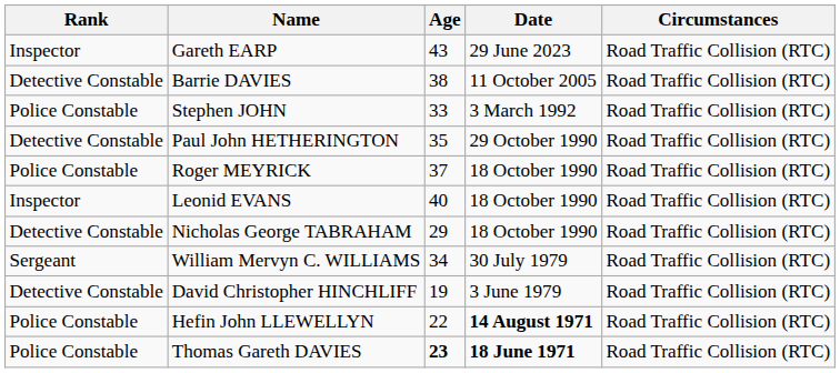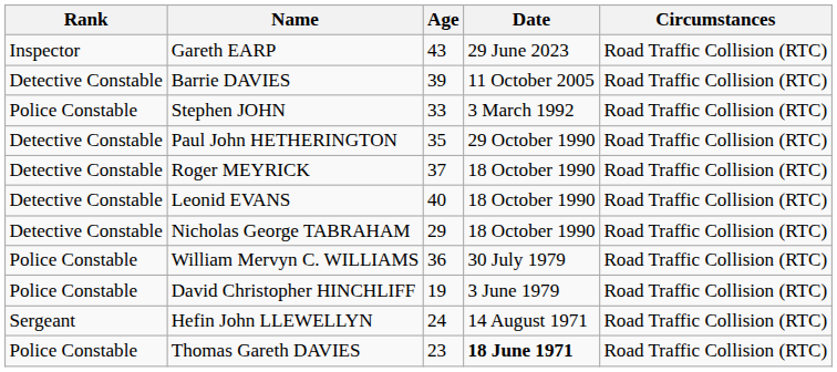 <table class="wikitable ">
 <tr>
 <th>Rank</th>
 <th>Name</th>
 <th>Age</th>
 <th>Date</th>
 <th>Circumstances</th>
 </tr>
 <tr>
 <td>Inspector</td>
 <td>Gareth EARP</td>
 <td>43</td>
 <td>29 June 2023</td>
 <td>Road Traffic Collision (RTC)</td>
 </tr>
 <tr>
 <td>Detective Constable</td>
 <td>Barrie DAVIES</td>
-<td>38</td>
+<td>39</td>
 <td>11 October 2005</td>
 <td>Road Traffic Collision (RTC)</td>
 </tr>
 <tr>
 <td>Police Constable</td>
 <td>Stephen JOHN</td>
 <td>33</td>
 <td>3 March 1992</td>
 <td>Road Traffic Collision (RTC)</td>
 </tr>
 <tr>
 <td>Detective Constable</td>
 <td>Paul John HETHERINGTON</td>
 <td>35</td>
 <td>29 October 1990</td>
 <td>Road Traffic Collision (RTC)</td>
 </tr>
 <tr>
-<td>Police Constable</td>
+<td>Detective Constable</td>
 <td>Roger MEYRICK</td>
 <td>37</td>
 <td>18 October 1990</td>
 <td>Road Traffic Collision (RTC)</td>
 </tr>
 <tr>
-<td>Inspector</td>
+<td>Detective Constable</td>
 <td>Leonid EVANS</td>
 <td>40</td>
 <td>18 October 1990</td>
 <td>Road Traffic Collision (RTC)</td>
 </tr>
 <tr>
 <td>Detective Constable</td>
 <td>Nicholas George TABRAHAM</td>
 <td>29</td>
 <td>18 October 1990</td>
 <td>Road Traffic Collision (RTC)</td>
 </tr>
 <tr>
-<td>Sergeant</td>
+<td>Police Constable</td>
 <td>William Mervyn C. WILLIAMS</td>
-<td>34</td>
+<td>36</td>
 <td>30 July 1979</td>
 <td>Road Traffic Collision (RTC)</td>
 </tr>
 <tr>
-<td>Detective Constable</td>
+<td>Police Constable</td>
 <td>David Christopher HINCHLIFF</td>
 <td>19</td>
 <td>3 June 1979</td>
 <td>Road Traffic Collision (RTC)</td>
 </tr>
 <tr>
-<td>Police Constable</td>
+<td>Sergeant</td>
 <td>Hefin John LLEWELLYN</td>
-<td>22</td>
-<td><strong>14 August 1971</strong></td>
+<td>24</td>
+<td>14 August 1971</td>
 <td>Road Traffic Collision (RTC)</td>
 </tr>
 <tr>
 <td>Police Constable</td>
 <td>Thomas Gareth DAVIES</td>
-<td><strong>23</strong></td>
+<td>23</td>
 <td><strong>18 June 1971</strong></td>
 <td>Road Traffic Collision (RTC)</td>
 </tr>
 </table>
